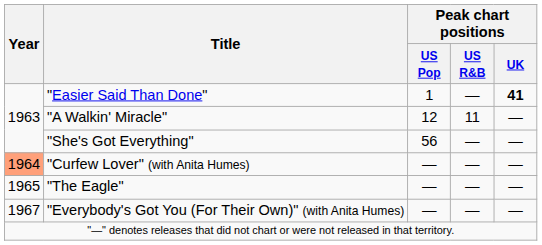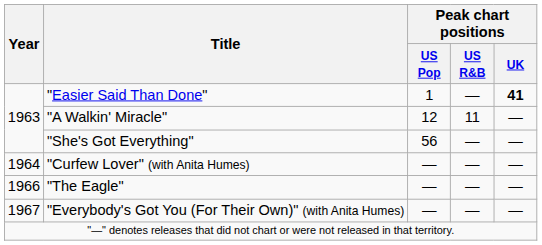 <table class="wikitable">
 <tr>
 <th scope="col" rowspan="2">Year</th>
 <th scope="col" rowspan="2">Title</th>
 <th scope="col" colspan="3">Peak chart positions</th>
 </tr>
 <tr>
 <th style="width:40px;"><small><a href='#'>US Pop</a></small><br></th>
 <th style="width:40px;"><small><a href='#'>US R&B</a></small><br></th>
 <th style="width:40px;"><small><a href='#'>UK</a></small><br></th>
 </tr>
 <tr>
 <td rowspan="3">1963</td>
 <td>"<a href='#'>Easier Said Than Done</a>"</td>
 <td align=center>1</td>
 <td align=center>—</td>
 <td align=center><strong>41</strong></td>
 </tr>
 <tr>
 <td>"A Walkin' Miracle"</td>
 <td align=center>12</td>
 <td align=center>11</td>
 <td align=center>―</td>
 </tr>
 <tr>
 <td>"She's Got Everything"</td>
 <td align=center>56</td>
 <td align=center>―</td>
 <td align=center>―</td>
 </tr>
 <tr>
-<td rowspan="1" style="background: lightsalmon;">1964</td>
+<td rowspan="1">1964</td>
 <td>"Curfew Lover" <small>(with Anita Humes)</small></td>
 <td align=center>―</td>
 <td align=center>―</td>
 <td align=center>―</td>
 </tr>
 <tr>
-<td rowspan="1">1965</td>
+<td rowspan="1">1966</td>
 <td>"The Eagle"</td>
 <td align=center>―</td>
 <td align=center>―</td>
 <td align=center>―</td>
 </tr>
 <tr>
 <td rowspan="1">1967</td>
 <td>"Everybody's Got You (For Their Own)" <small>(with Anita Humes)</small></td>
 <td align=center>―</td>
 <td align=center>―</td>
 <td align=center>―</td>
 </tr>
 <tr>
 <td colspan="6" style="text-align:center; font-size:9pt;">"—" denotes releases that did not chart or were not released in that territory.</td>
 </tr>
 </table>
